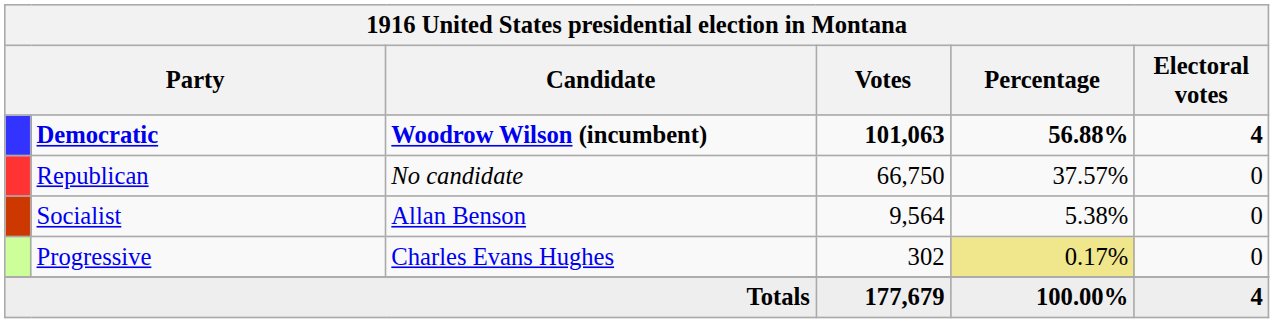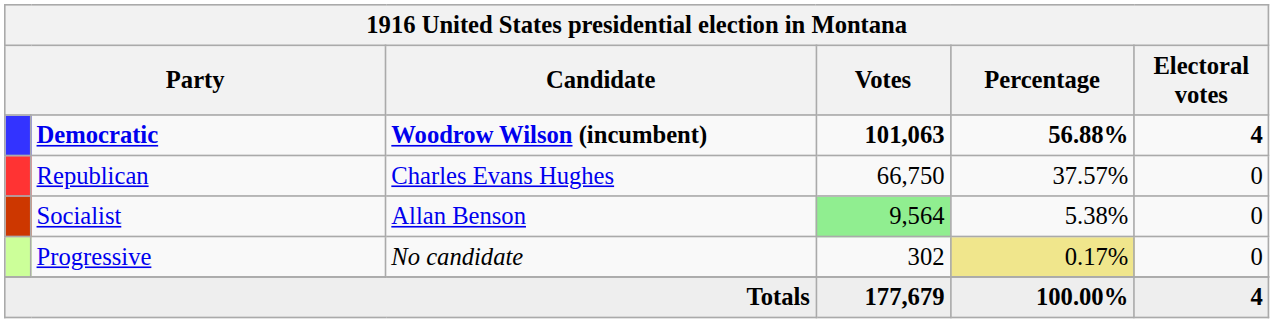 <table class="wikitable" style="font-size: 95%;">
 <tr>
 <th colspan="6">1916 United States presidential election in Montana</th>
 </tr>
 <tr>
 <th colspan="2" style="width: 15em">Party</th>
 <th style="width: 17em">Candidate</th>
 <th style="width: 5em">Votes</th>
 <th style="width: 7em">Percentage</th>
 <th style="width: 5em">Electoral votes</th>
 </tr>
 <tr>
 <th style="background-color:#3333FF; width: 3px"></th>
 <td style="width: 130px"><strong><a href='#'>Democratic</a></strong></td>
 <td><strong><a href='#'>Woodrow Wilson</a> (incumbent)</strong></td>
 <td align="right"><strong>101,063</strong></td>
 <td align="right"><strong>56.88%</strong></td>
 <td align="right"><strong>4</strong></td>
 </tr>
 <tr>
 <th style="background-color:#FF3333; width: 3px"></th>
 <td style="width: 130px"><a href='#'>Republican</a></td>
-<td><em>No candidate</em></td>
+<td><a href='#'>Charles Evans Hughes</a></td>
 <td align="right">66,750</td>
 <td align="right">37.57%</td>
 <td align="right">0</td>
 </tr>
 <tr>
 <th style="background-color:#CD3700; width: 3px"></th>
 <td style="width: 130px"><a href='#'>Socialist</a></td>
 <td><a href='#'>Allan Benson</a></td>
-<td align="right">9,564</td>
+<td align="right" style="background: lightgreen;">9,564</td>
 <td align="right">5.38%</td>
 <td align="right">0</td>
 </tr>
 <tr>
 <th style="background-color:#CCFF99; width: 3px"></th>
 <td style="width: 130px"><a href='#'>Progressive</a></td>
-<td><a href='#'>Charles Evans Hughes</a></td>
+<td><em>No candidate</em></td>
 <td align="right">302</td>
 <td align="right" style="background: khaki;">0.17%</td>
 <td align="right">0</td>
 </tr>
 <tr>
 </tr>
 <tr bgcolor="#EEEEEE">
 <td colspan="3" align="right"><strong>Totals</strong></td>
 <td align="right"><strong>177,679</strong></td>
 <td align="right"><strong>100.00%</strong></td>
 <td align="right"><strong>4</strong></td>
 </tr>
 </table>
